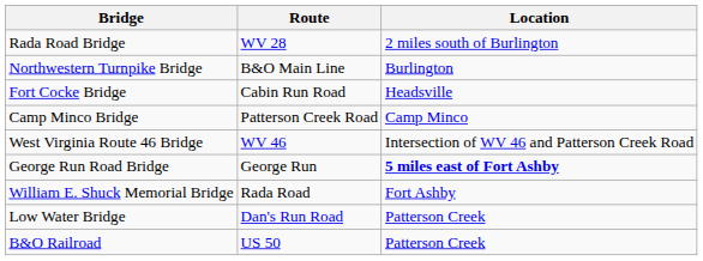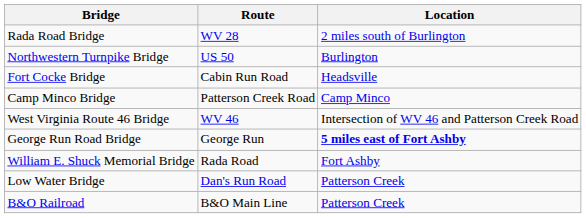 <table class = "wikitable">
 <tr>
 <th>Bridge</th>
 <th>Route</th>
 <th>Location</th>
 </tr>
 <tr>
 <td align="left">Rada Road Bridge</td>
 <td align="left"><a href='#'>WV 28</a></td>
 <td align="left"><a href='#'>2 miles south of Burlington</a></td>
 </tr>
 <tr>
 <td align="left"><a href='#'>Northwestern Turnpike</a> Bridge</td>
-<td align="left">B&O Main Line</td>
+<td align="left"><a href='#'>US 50</a></td>
 <td align="left"><a href='#'>Burlington</a></td>
 </tr>
 <tr>
 <td align="left"><a href='#'>Fort Cocke</a> Bridge</td>
 <td align="left">Cabin Run Road</td>
 <td align="left"><a href='#'>Headsville</a></td>
 </tr>
 <tr>
 <td align="left">Camp Minco Bridge</td>
 <td align="left">Patterson Creek Road</td>
 <td align="left"><a href='#'>Camp Minco</a></td>
 </tr>
 <tr>
 <td align="left">West Virginia Route 46 Bridge</td>
 <td align="left"><a href='#'>WV 46</a></td>
 <td align="left">Intersection of <a href='#'>WV 46</a> and Patterson Creek Road</td>
 </tr>
 <tr>
 <td align="left">George Run Road Bridge</td>
 <td align="left">George Run</td>
 <td align="left"><strong><a href='#'>5 miles east of Fort Ashby</a></strong></td>
 </tr>
 <tr>
 <td align="left"><a href='#'>William E. Shuck</a> Memorial Bridge</td>
 <td align="left">Rada Road</td>
 <td align="left"><a href='#'>Fort Ashby</a></td>
 </tr>
 <tr>
 <td align="left">Low Water Bridge</td>
 <td align="left"><a href='#'>Dan's Run Road</a></td>
 <td align="left"><a href='#'>Patterson Creek</a></td>
 </tr>
 <tr>
 <td align="left"><a href='#'>B&O Railroad</a></td>
-<td align="left"><a href='#'>US 50</a></td>
+<td align="left">B&O Main Line</td>
 <td align="left"><a href='#'>Patterson Creek</a></td>
 </tr>
 </table>
